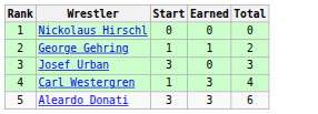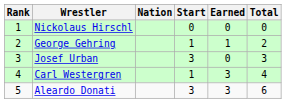 <table class="wikitable sortable" style="text-align:center;">
 <tr>
 <th>Rank</th>
 <th>Wrestler</th>
+<th>Nation</th>
 <th>Start</th>
 <th>Earned</th>
 <th>Total</th>
 </tr>
 <tr style="background:#cfc;">
 <td>1</td>
 <td align=left><a href='#'>Nickolaus Hirschl</a></td>
+<td align=left></td>
 <td>0</td>
 <td>0</td>
 <td>0</td>
 </tr>
 <tr style="background:#cfc;">
 <td>2</td>
 <td align=left><a href='#'>George Gehring</a></td>
+<td align=left></td>
 <td>1</td>
 <td>1</td>
 <td>2</td>
 </tr>
 <tr style="background:#cfc;">
 <td>3</td>
 <td align=left><a href='#'>Josef Urban</a></td>
+<td align=left></td>
 <td>3</td>
 <td>0</td>
 <td>3</td>
 </tr>
 <tr style="background:#cfc;">
 <td>4</td>
 <td align=left><a href='#'>Carl Westergren</a></td>
+<td align=left></td>
 <td>1</td>
 <td>3</td>
 <td>4</td>
 </tr>
 <tr>
 <td>5</td>
 <td align=left><a href='#'>Aleardo Donati</a></td>
+<td align=left></td>
 <td>3</td>
 <td>3</td>
 <td>6</td>
 </tr>
 </table>
